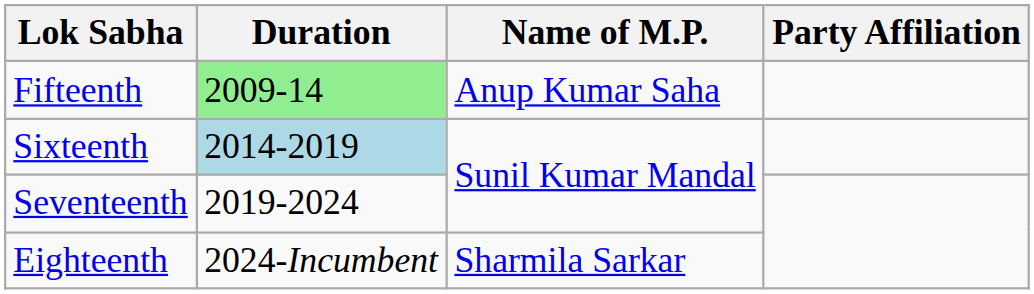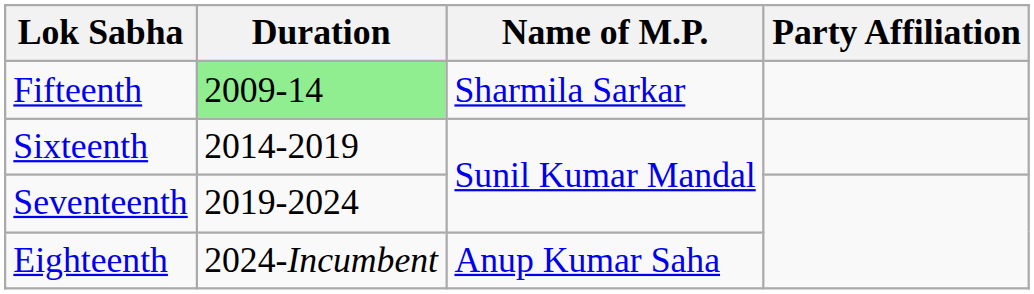 <table class="wikitable sortable">
 <tr>
 <th>Lok Sabha</th>
 <th>Duration</th>
 <th>Name of M.P.</th>
 <th colspan=2>Party Affiliation</th>
 </tr>
 <tr>
 <td><a href='#'>Fifteenth</a></td>
 <td style="background: lightgreen;">2009-14</td>
-<td><a href='#'>Anup Kumar Saha</a></td>
+<td><a href='#'>Sharmila Sarkar</a></td>
 <td></td>
 </tr>
 <tr>
 <td><a href='#'>Sixteenth</a></td>
-<td style="background: lightblue;">2014-2019</td>
+<td>2014-2019</td>
 <td rowspan=2><a href='#'>Sunil Kumar Mandal</a></td>
 <td></td>
 </tr>
 <tr>
 <td><a href='#'>Seventeenth</a></td>
 <td>2019-2024</td>
 </tr>
 <tr>
 <td><a href='#'>Eighteenth</a></td>
 <td>2024-<em>Incumbent</em></td>
-<td><a href='#'>Sharmila Sarkar</a></td>
+<td><a href='#'>Anup Kumar Saha</a></td>
 </tr>
 </table>
